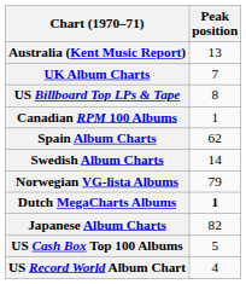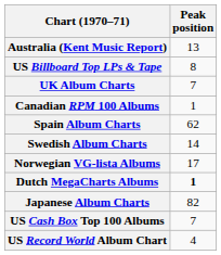 <table class="wikitable sortable plainrowheaders">
 <tr>
 <th scope="col">Chart (1970–71)</th>
 <th scope="col">Peak<br>position</th>
 </tr>
 <tr>
 <th scope="row">Australia (<a href='#'>Kent Music Report</a>)</th>
 <td style="text-align:center;">13</td>
 </tr>
 <tr>
+<th scope="row">US <a href='#'><em>Billboard Top LPs & Tape</em></a></th>
+<td align="center">8</td>
+</tr>
+<tr>
 <th scope="row"><a href='#'>UK Album Charts</a></th>
 <td align="center">7</td>
-</tr>
-<tr>
-<th scope="row">US <a href='#'><em>Billboard Top LPs & Tape</em></a></th>
-<td align="center">8</td>
 </tr>
 <tr>
 <th scope="row">Canadian <a href='#'><em>RPM</em> 100 Albums</a></th>
 <td align="center">1</td>
 </tr>
 <tr>
 <th scope="row">Spain <a href='#'>Album Charts</a></th>
 <td align="center">62</td>
 </tr>
 <tr>
 <th scope="row">Swedish <a href='#'>Album Charts</a></th>
 <td align="center">14</td>
 </tr>
 <tr>
 <th scope="row">Norwegian <a href='#'>VG-lista Albums</a></th>
-<td align="center">79</td>
+<td align="center">17</td>
 </tr>
 <tr>
 <th scope="row">Dutch <a href='#'>MegaCharts Albums</a></th>
 <td align="center"><strong>1</strong></td>
 </tr>
 <tr>
 <th scope="row">Japanese <a href='#'>Album Charts</a></th>
 <td align="center">82</td>
 </tr>
 <tr>
 <th scope="row">US <em><a href='#'>Cash Box</a></em> Top 100 Albums</th>
-<td align="center">5</td>
+<td align="center">7</td>
 </tr>
 <tr>
 <th scope="row">US <em><a href='#'>Record World</a></em> Album Chart</th>
 <td align="center">4</td>
 </tr>
 </table>
